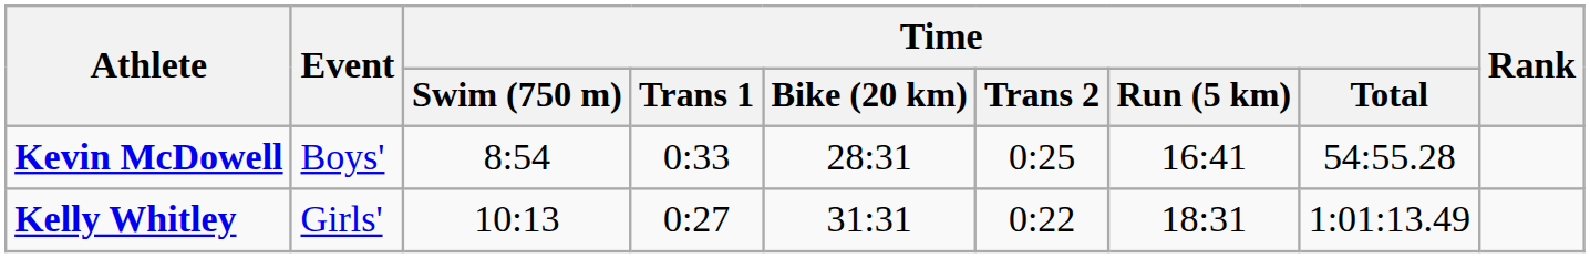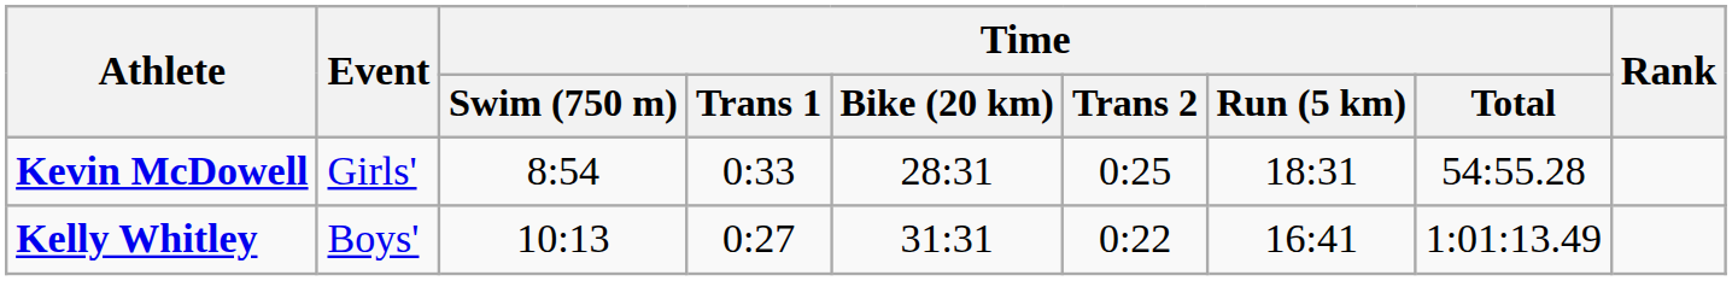 <table class=wikitable style=font-size:90%;text-align:center>
 <tr>
 <th rowspan=2>Athlete</th>
 <th rowspan=2>Event</th>
 <th colspan=6>Time</th>
 <th rowspan=2>Rank</th>
 </tr>
 <tr style=font-size:95%>
 <th>Swim (750 m)</th>
 <th>Trans 1</th>
 <th>Bike (20 km)</th>
 <th>Trans 2</th>
 <th>Run (5 km)</th>
 <th>Total</th>
 </tr>
 <tr>
 <td align=left><strong><a href='#'>Kevin McDowell</a></strong></td>
-<td align=left><a href='#'>Boys'</a></td>
+<td align=left><a href='#'>Girls'</a></td>
 <td>8:54</td>
 <td>0:33</td>
 <td>28:31</td>
 <td>0:25</td>
-<td>16:41</td>
+<td>18:31</td>
 <td>54:55.28</td>
 <td></td>
 </tr>
 <tr>
 <td align=left><strong><a href='#'>Kelly Whitley</a></strong></td>
-<td align=left><a href='#'>Girls'</a></td>
+<td align=left><a href='#'>Boys'</a></td>
 <td>10:13</td>
 <td>0:27</td>
 <td>31:31</td>
 <td>0:22</td>
-<td>18:31</td>
+<td>16:41</td>
 <td>1:01:13.49</td>
 <td></td>
 </tr>
 </table>
